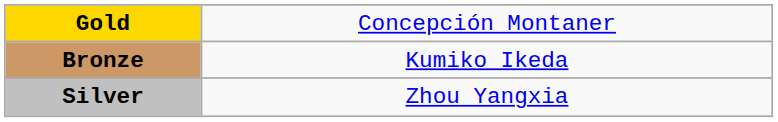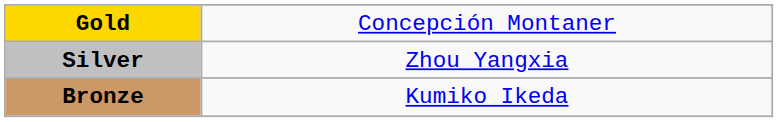 <table class="wikitable" style="text-align:center; " width="35%">
 <tr>
 <td bgcolor="gold"><strong>Gold</strong></td>
 <td><a href='#'>Concepción Montaner</a><br>  <small><em></em></small></td>
 </tr>
 <tr>
+<td bgcolor="silver"><strong>Silver</strong></td>
+<td><a href='#'>Zhou Yangxia</a><br>  <small><em></em></small></td>
+</tr>
+<tr>
 <td bgcolor="CC9966"><strong>Bronze</strong></td>
 <td><a href='#'>Kumiko Ikeda</a><br>  <small><em></em></small></td>
 </tr>
-<tr>
-<td bgcolor="silver"><strong>Silver</strong></td>
-<td><a href='#'>Zhou Yangxia</a><br>  <small><em></em></small></td>
-</tr>
 </table>
